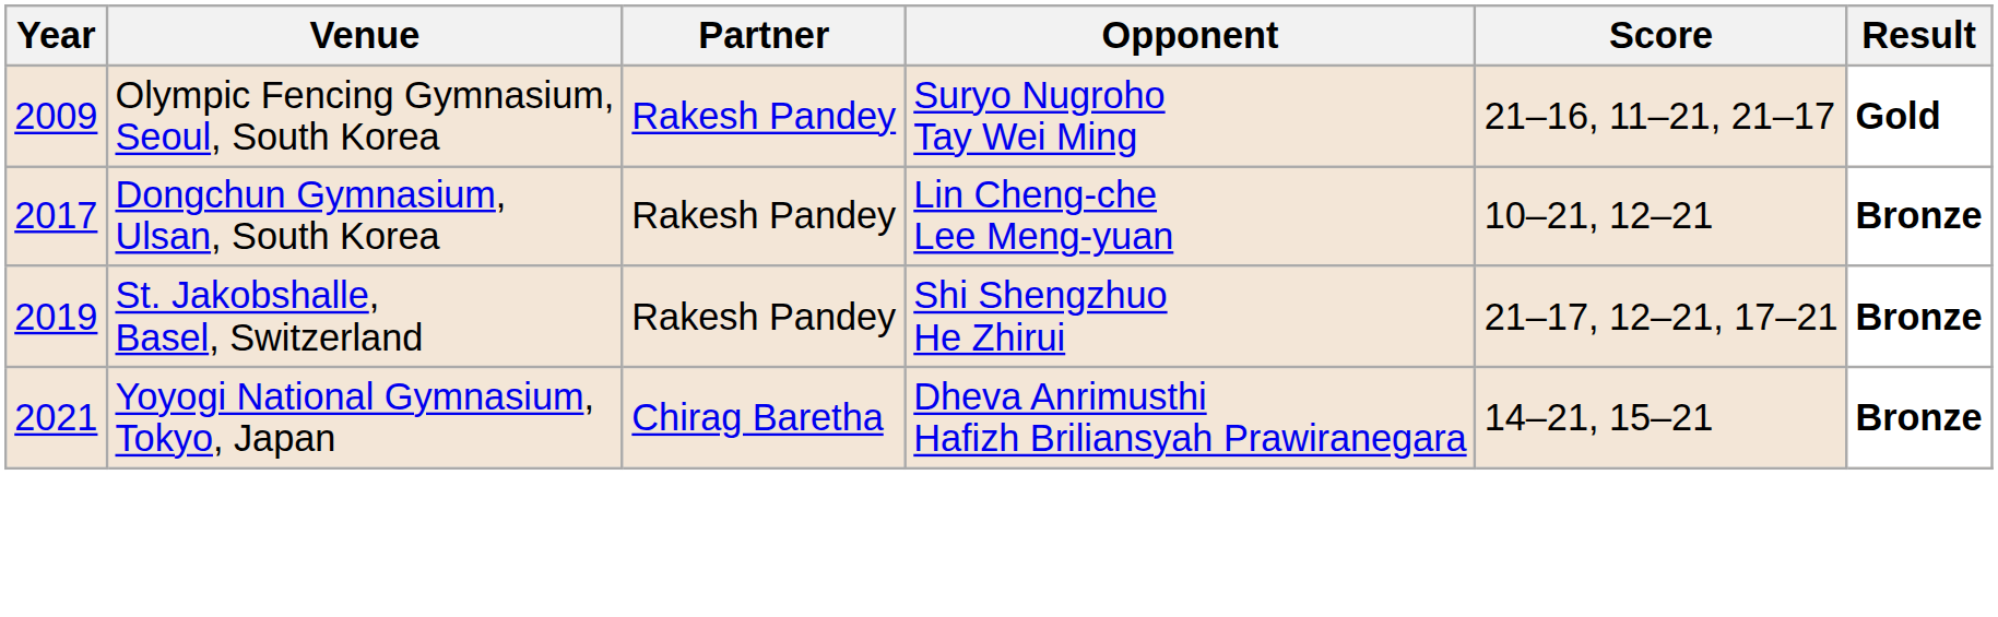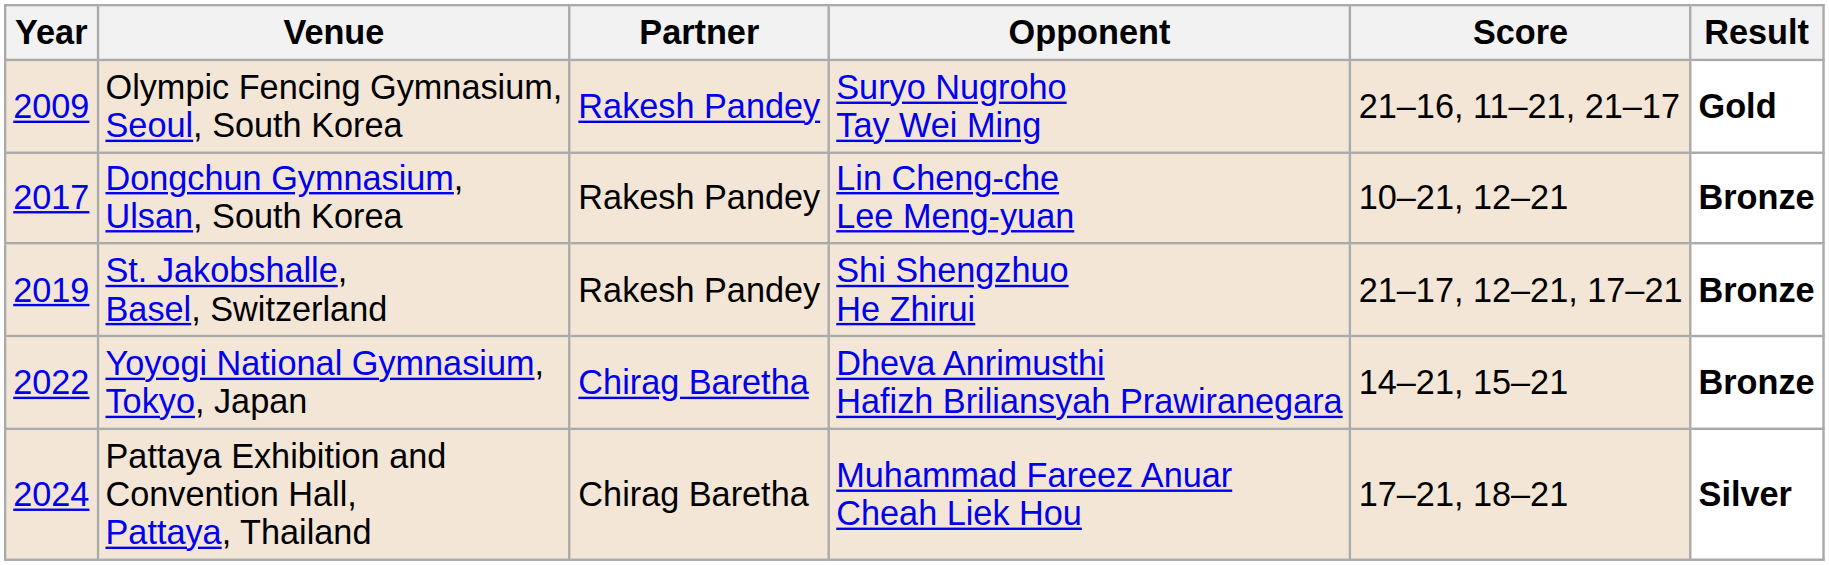 <table class="sortable wikitable" style="font-size: 90%;">
 <tr>
 <th>Year</th>
 <th>Venue</th>
 <th>Partner</th>
 <th>Opponent</th>
 <th>Score</th>
 <th>Result</th>
 </tr>
 <tr style="background:#F3E6D7">
 <td align="center"><a href='#'>2009</a></td>
 <td align="left">Olympic Fencing Gymnasium,<br><a href='#'>Seoul</a>, South Korea</td>
 <td align="left"> <a href='#'>Rakesh Pandey</a></td>
 <td align="left"> <a href='#'>Suryo Nugroho</a> <br>  <a href='#'>Tay Wei Ming</a></td>
 <td align="left">21–16, 11–21, 21–17</td>
 <td style="text-align:left; background:white"> <strong>Gold</strong></td>
 </tr>
 <tr style="background:#F3E6D7">
 <td align="center"><a href='#'>2017</a></td>
 <td align="left"><a href='#'>Dongchun Gymnasium</a>,<br><a href='#'>Ulsan</a>, South Korea</td>
 <td align="left"> Rakesh Pandey</td>
 <td align="left"> <a href='#'>Lin Cheng-che</a> <br>  <a href='#'>Lee Meng-yuan</a></td>
 <td align="left">10–21, 12–21</td>
 <td style="text-align:left; background:white"> <strong>Bronze</strong></td>
 </tr>
 <tr style="background:#F3E6D7">
 <td align="center"><a href='#'>2019</a></td>
 <td align="left"><a href='#'>St. Jakobshalle</a>,<br><a href='#'>Basel</a>, Switzerland</td>
 <td align="left"> Rakesh Pandey</td>
 <td align="left"> <a href='#'>Shi Shengzhuo</a> <br>  <a href='#'>He Zhirui</a></td>
 <td align="left">21–17, 12–21, 17–21</td>
 <td style="text-align:left; background:white"> <strong>Bronze</strong></td>
 </tr>
 <tr style="background:#F3E6D7">
-<td align="center"><a href='#'>2021</a></td>
+<td align="center"><a href='#'>2022</a></td>
 <td align="left"><a href='#'>Yoyogi National Gymnasium</a>,<br><a href='#'>Tokyo</a>, Japan</td>
 <td align="left"> <a href='#'>Chirag Baretha</a></td>
 <td align="left"> <a href='#'>Dheva Anrimusthi</a> <br>  <a href='#'>Hafizh Briliansyah Prawiranegara</a></td>
 <td align="left">14–21, 15–21</td>
 <td style="text-align:left; background:white"> <strong>Bronze</strong></td>
 </tr>
+<tr style="background:#F3E6D7">
+<td align="center"><a href='#'>2024</a></td>
+<td align="left">Pattaya Exhibition and<br>Convention Hall,<br><a href='#'>Pattaya</a>, Thailand</td>
+<td align="left"> Chirag Baretha</td>
+<td align="left"> <a href='#'>Muhammad Fareez Anuar</a><br> <a href='#'>Cheah Liek Hou</a></td>
+<td align="left">17–21, 18–21</td>
+<td style="text-align:left; background:white"> <strong>Silver</strong></td>
+</tr>
 </table>
